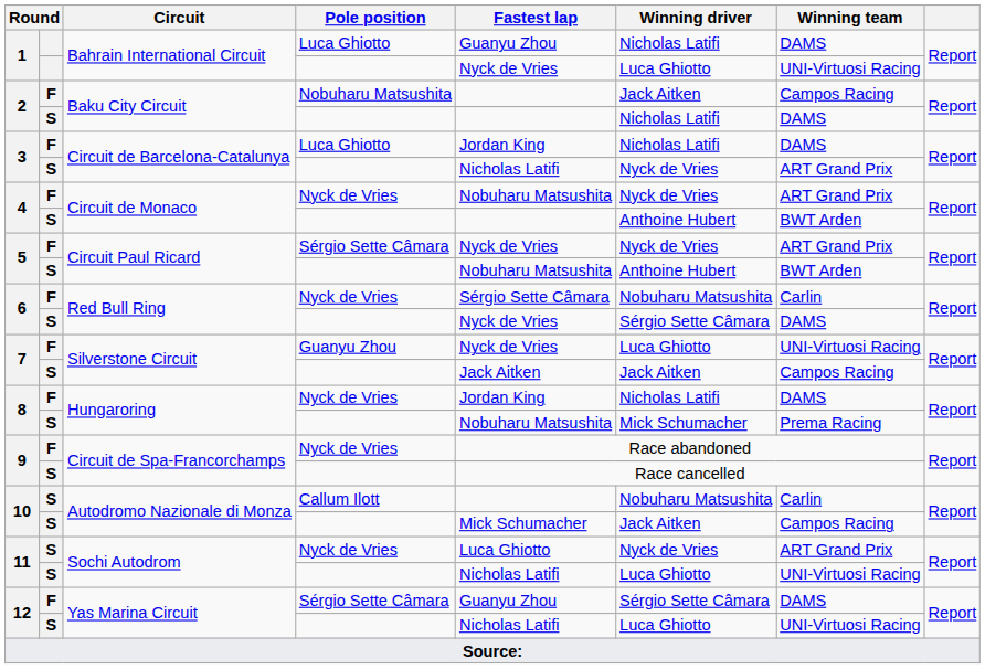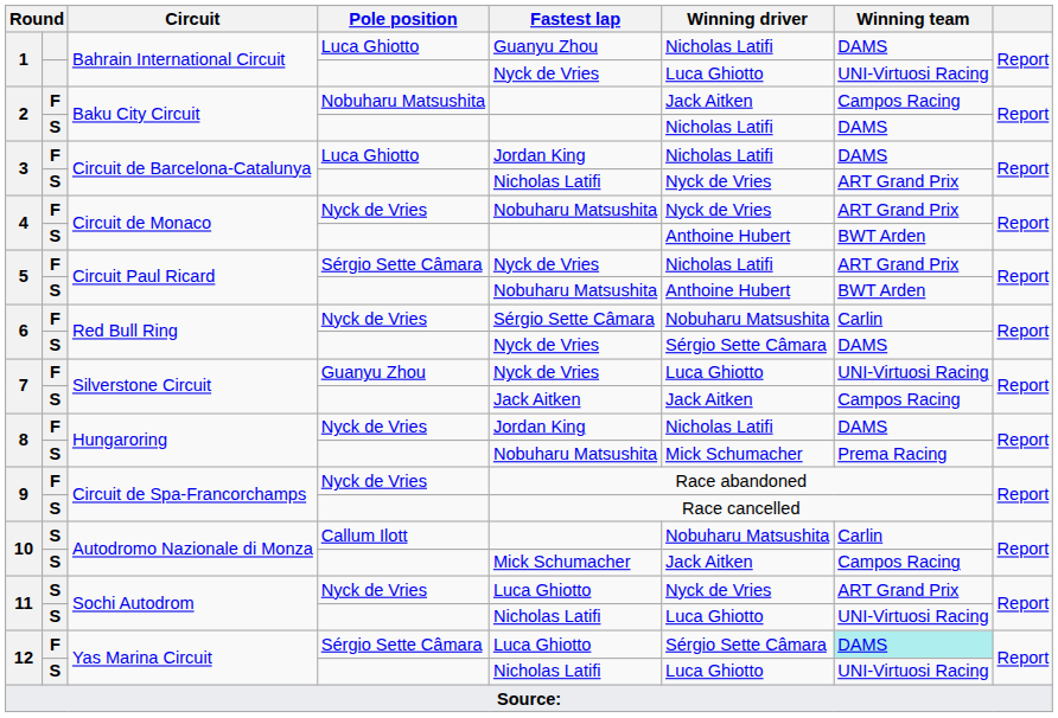 <table class="wikitable" style="font-size: 85%;">
 <tr>
 <th colspan=2>Round</th>
 <th>Circuit</th>
 <th nowrap><a href='#'>Pole position</a></th>
 <th nowrap><a href='#'>Fastest lap</a></th>
 <th nowrap>Winning driver</th>
 <th nowrap>Winning team</th>
 <th></th>
 </tr>
 <tr>
 <th rowspan=2>1</th>
 <th></th>
 <td rowspan=2> <a href='#'>Bahrain International Circuit</a></td>
 <td> <a href='#'>Luca Ghiotto</a></td>
 <td> <a href='#'>Guanyu Zhou</a></td>
 <td> <a href='#'>Nicholas Latifi</a></td>
 <td> <a href='#'>DAMS</a></td>
 <td rowspan=2><a href='#'>Report</a></td>
 </tr>
 <tr>
 <th></th>
 <td></td>
 <td> <a href='#'>Nyck de Vries</a></td>
 <td> <a href='#'>Luca Ghiotto</a></td>
 <td nowrap> <a href='#'>UNI-Virtuosi Racing</a></td>
 </tr>
 <tr>
 <th rowspan=2>2</th>
 <th>F</th>
 <td rowspan=2> <a href='#'>Baku City Circuit</a></td>
 <td nowrap> <a href='#'>Nobuharu Matsushita</a></td>
 <td nowrap> </td>
 <td> <a href='#'>Jack Aitken</a></td>
 <td> <a href='#'>Campos Racing</a></td>
 <td rowspan=2><a href='#'>Report</a></td>
 </tr>
 <tr>
 <th>S</th>
 <td></td>
 <td nowrap> </td>
 <td> <a href='#'>Nicholas Latifi</a></td>
 <td> <a href='#'>DAMS</a></td>
 </tr>
 <tr>
 <th rowspan=2>3</th>
 <th>F</th>
 <td rowspan=2 nowrap> <a href='#'>Circuit de Barcelona-Catalunya</a></td>
 <td> <a href='#'>Luca Ghiotto</a></td>
 <td> <a href='#'>Jordan King</a></td>
 <td> <a href='#'>Nicholas Latifi</a></td>
 <td> <a href='#'>DAMS</a></td>
 <td rowspan=2><a href='#'>Report</a></td>
 </tr>
 <tr>
 <th>S</th>
 <td></td>
 <td> <a href='#'>Nicholas Latifi</a></td>
 <td> <a href='#'>Nyck de Vries</a></td>
 <td> <a href='#'>ART Grand Prix</a></td>
 </tr>
 <tr>
 <th rowspan=2>4</th>
 <th>F</th>
 <td rowspan=2> <a href='#'>Circuit de Monaco</a></td>
 <td> <a href='#'>Nyck de Vries</a></td>
 <td> <a href='#'>Nobuharu Matsushita</a></td>
 <td> <a href='#'>Nyck de Vries</a></td>
 <td> <a href='#'>ART Grand Prix</a></td>
 <td rowspan=2><a href='#'>Report</a></td>
 </tr>
 <tr>
 <th>S</th>
 <td></td>
 <td> </td>
 <td> <a href='#'>Anthoine Hubert</a></td>
 <td> <a href='#'>BWT Arden</a></td>
 </tr>
 <tr>
 <th rowspan=2>5</th>
 <th>F</th>
 <td rowspan=2> <a href='#'>Circuit Paul Ricard</a></td>
 <td> <a href='#'>Sérgio Sette Câmara</a></td>
 <td> <a href='#'>Nyck de Vries</a></td>
-<td> <a href='#'>Nyck de Vries</a></td>
+<td> <a href='#'>Nicholas Latifi</a></td>
 <td> <a href='#'>ART Grand Prix</a></td>
 <td rowspan=2><a href='#'>Report</a></td>
 </tr>
 <tr>
 <th>S</th>
 <td></td>
 <td> <a href='#'>Nobuharu Matsushita</a></td>
 <td> <a href='#'>Anthoine Hubert</a></td>
 <td> <a href='#'>BWT Arden</a></td>
 </tr>
 <tr>
 <th rowspan=2>6</th>
 <th>F</th>
 <td rowspan=2> <a href='#'>Red Bull Ring</a></td>
 <td> <a href='#'>Nyck de Vries</a></td>
 <td> <a href='#'>Sérgio Sette Câmara</a></td>
 <td nowrap> <a href='#'>Nobuharu Matsushita</a></td>
 <td> <a href='#'>Carlin</a></td>
 <td rowspan=2><a href='#'>Report</a></td>
 </tr>
 <tr>
 <th>S</th>
 <td></td>
 <td> <a href='#'>Nyck de Vries</a></td>
 <td> <a href='#'>Sérgio Sette Câmara</a></td>
 <td> <a href='#'>DAMS</a></td>
 </tr>
 <tr>
 <th rowspan=2>7</th>
 <th>F</th>
 <td rowspan=2> <a href='#'>Silverstone Circuit</a></td>
 <td> <a href='#'>Guanyu Zhou</a></td>
 <td> <a href='#'>Nyck de Vries</a></td>
 <td> <a href='#'>Luca Ghiotto</a></td>
 <td> <a href='#'>UNI-Virtuosi Racing</a></td>
 <td rowspan=2><a href='#'>Report</a></td>
 </tr>
 <tr>
 <th>S</th>
 <td></td>
 <td> <a href='#'>Jack Aitken</a></td>
 <td> <a href='#'>Jack Aitken</a></td>
 <td> <a href='#'>Campos Racing</a></td>
 </tr>
 <tr>
 <th rowspan=2>8</th>
 <th>F</th>
 <td rowspan=2> <a href='#'>Hungaroring</a></td>
 <td> <a href='#'>Nyck de Vries</a></td>
 <td> <a href='#'>Jordan King</a></td>
 <td> <a href='#'>Nicholas Latifi</a></td>
 <td> <a href='#'>DAMS</a></td>
 <td rowspan=2><a href='#'>Report</a></td>
 </tr>
 <tr>
 <th>S</th>
 <td></td>
 <td> <a href='#'>Nobuharu Matsushita</a></td>
 <td> <a href='#'>Mick Schumacher</a></td>
 <td> <a href='#'>Prema Racing</a></td>
 </tr>
 <tr>
 <th rowspan=2>9</th>
 <th>F</th>
 <td rowspan=2> <a href='#'>Circuit de Spa-Francorchamps</a></td>
 <td> <a href='#'>Nyck de Vries</a></td>
 <td colspan="3" align="center">Race abandoned</td>
 <td rowspan=2><a href='#'>Report</a></td>
 </tr>
 <tr>
 <th>S</th>
 <td></td>
 <td colspan="3" align="center">Race cancelled</td>
 </tr>
 <tr>
 <th rowspan=2>10</th>
 <th>S</th>
 <td rowspan=2 nowrap> <a href='#'>Autodromo Nazionale di Monza</a></td>
 <td> <a href='#'>Callum Ilott</a></td>
 <td> </td>
 <td> <a href='#'>Nobuharu Matsushita</a></td>
 <td> <a href='#'>Carlin</a></td>
 <td rowspan=2><a href='#'>Report</a></td>
 </tr>
 <tr>
 <th>S</th>
 <td></td>
 <td> <a href='#'>Mick Schumacher</a></td>
 <td> <a href='#'>Jack Aitken</a></td>
 <td> <a href='#'>Campos Racing</a></td>
 </tr>
 <tr>
 <th rowspan=2>11</th>
 <th>S</th>
 <td rowspan=2> <a href='#'>Sochi Autodrom</a></td>
 <td> <a href='#'>Nyck de Vries</a></td>
 <td> <a href='#'>Luca Ghiotto</a></td>
 <td> <a href='#'>Nyck de Vries</a></td>
 <td> <a href='#'>ART Grand Prix</a></td>
 <td rowspan=2><a href='#'>Report</a></td>
 </tr>
 <tr>
 <th>S</th>
 <td></td>
 <td> <a href='#'>Nicholas Latifi</a></td>
 <td> <a href='#'>Luca Ghiotto</a></td>
 <td> <a href='#'>UNI-Virtuosi Racing</a></td>
 </tr>
 <tr>
 <th rowspan=2>12</th>
 <th>F</th>
 <td rowspan=2> <a href='#'>Yas Marina Circuit</a></td>
 <td> <a href='#'>Sérgio Sette Câmara</a></td>
-<td> <a href='#'>Guanyu Zhou</a></td>
+<td> <a href='#'>Luca Ghiotto</a></td>
 <td> <a href='#'>Sérgio Sette Câmara</a></td>
-<td> <a href='#'>DAMS</a></td>
+<td style="background: paleturquoise;"> <a href='#'>DAMS</a></td>
 <td rowspan=2><a href='#'>Report</a></td>
 </tr>
 <tr>
 <th>S</th>
 <td></td>
 <td> <a href='#'>Nicholas Latifi</a></td>
 <td> <a href='#'>Luca Ghiotto</a></td>
 <td> <a href='#'>UNI-Virtuosi Racing</a></td>
 </tr>
 <tr>
 <td colspan="8" style="background-color:#EAECF0;text-align:center" align="bottom"><strong>Source:</strong></td>
 </tr>
 </table>
